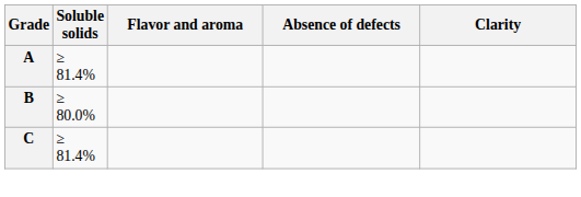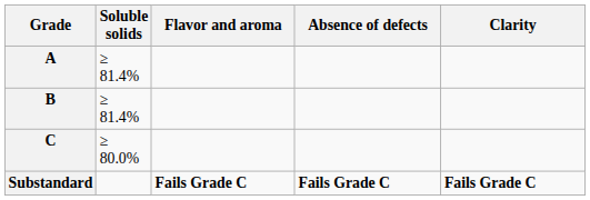 <table class="wikitable">
 <tr>
 <th>Grade</th>
 <th>Soluble solids</th>
 <th width=30%>Flavor and aroma</th>
 <th width=30%>Absence of defects</th>
 <th width=30%>Clarity</th>
 </tr>
 <tr style="vertical-align: top;">
 <th>A</th>
 <td>≥ 81.4%</td>
 <td><br></td>
 <td><br></td>
 <td><br></td>
 </tr>
 <tr style="vertical-align: top;">
 <th>B</th>
+<td>≥ 81.4%</td>
+<td><br></td>
+<td><br></td>
+<td><br></td>
+</tr>
+<tr style="vertical-align: top;">
+<th>C</th>
 <td>≥ 80.0%</td>
 <td><br></td>
 <td><br></td>
 <td><br></td>
 </tr>
 <tr style="vertical-align: top;">
-<th>C</th>
-<td>≥ 81.4%</td>
-<td><br></td>
-<td><br></td>
-<td><br></td>
+<th>Substandard</th>
+<td></td>
+<td><strong>Fails Grade C</strong></td>
+<td><strong>Fails Grade C</strong></td>
+<td><strong>Fails Grade C</strong></td>
 </tr>
 </table>
